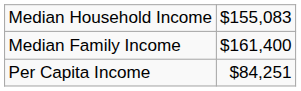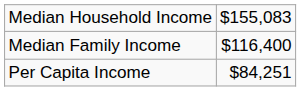 <table class="wikitable" style="float:left; margin-right:1em">
 <tr>
 <td>Median Household Income</td>
 <td align=right>$155,083</td>
 </tr>
 <tr>
 <td>Median Family Income</td>
-<td align=right>$161,400</td>
+<td align=right>$116,400</td>
 </tr>
 <tr>
 <td>Per Capita Income</td>
 <td align=right>$84,251</td>
 </tr>
 </table>
